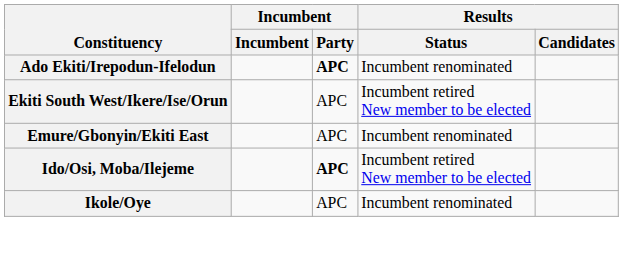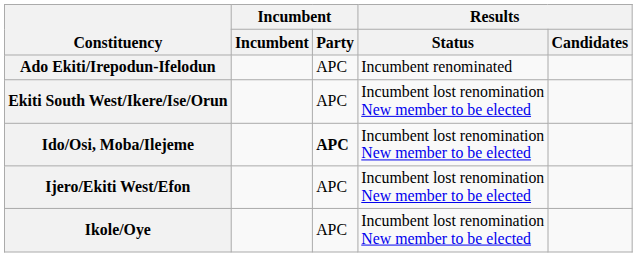 <table class="wikitable sortable">
 <tr valign=bottom>
 <th rowspan=2>Constituency</th>
 <th colspan=2>Incumbent</th>
 <th colspan=2>Results</th>
 </tr>
 <tr valign=bottom>
 <th>Incumbent</th>
 <th>Party</th>
 <th>Status</th>
 <th>Candidates</th>
 </tr>
 <tr>
 <th>Ado Ekiti/Irepodun-Ifelodun</th>
 <td></td>
-<td><strong>APC</strong></td>
+<td>APC</td>
 <td>Incumbent renominated</td>
 <td nowrap></td>
 </tr>
 <tr>
 <th>Ekiti South West/Ikere/Ise/Orun</th>
 <td></td>
 <td>APC</td>
-<td>Incumbent retired<br><a href='#'>New member to be elected</a></td>
-<td nowrap></td>
-</tr>
-<tr>
-<th>Emure/Gbonyin/Ekiti East</th>
-<td></td>
-<td>APC</td>
-<td>Incumbent renominated</td>
+<td>Incumbent lost renomination<br><a href='#'>New member to be elected</a></td>
 <td nowrap></td>
 </tr>
 <tr>
 <th>Ido/Osi, Moba/Ilejeme</th>
 <td></td>
 <td><strong>APC</strong></td>
-<td>Incumbent retired<br><a href='#'>New member to be elected</a></td>
+<td>Incumbent lost renomination<br><a href='#'>New member to be elected</a></td>
+<td nowrap></td>
+</tr>
+<tr>
+<th>Ijero/Ekiti West/Efon</th>
+<td></td>
+<td>APC</td>
+<td>Incumbent lost renomination<br><a href='#'>New member to be elected</a></td>
 <td nowrap></td>
 </tr>
 <tr>
 <th>Ikole/Oye</th>
 <td></td>
 <td>APC</td>
-<td>Incumbent renominated</td>
+<td>Incumbent lost renomination<br><a href='#'>New member to be elected</a></td>
 <td nowrap></td>
 </tr>
 </table>
